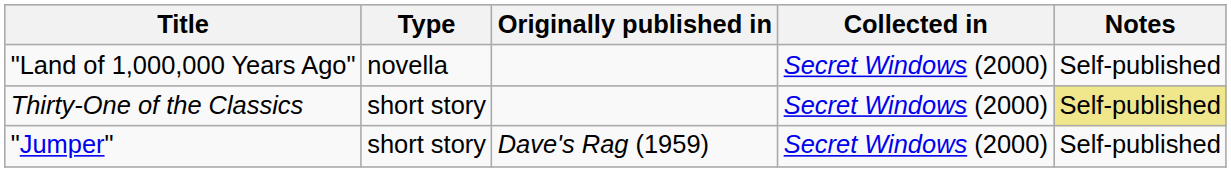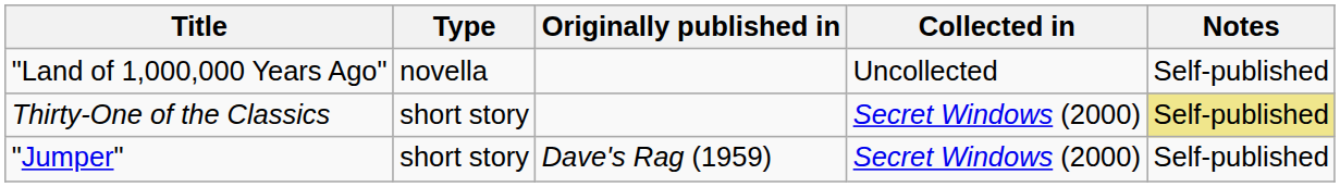 <table class="wikitable">
 <tr>
 <th>Title</th>
 <th>Type</th>
 <th>Originally published in</th>
 <th>Collected in</th>
 <th>Notes</th>
 </tr>
 <tr>
 <td>"Land of 1,000,000 Years Ago"</td>
 <td>novella</td>
 <td></td>
-<td><em><a href='#'>Secret Windows</a></em> (2000)</td>
+<td>Uncollected</td>
 <td>Self-published</td>
 </tr>
 <tr>
 <td><em>Thirty-One of the Classics</em></td>
 <td>short story</td>
 <td></td>
 <td><em><a href='#'>Secret Windows</a></em> (2000)</td>
 <td style="background: khaki;">Self-published</td>
 </tr>
 <tr>
 <td>"<a href='#'>Jumper</a>"</td>
 <td>short story</td>
 <td><em>Dave's Rag</em> (1959)</td>
 <td><em><a href='#'>Secret Windows</a></em> (2000)</td>
 <td>Self-published</td>
 </tr>
 </table>
